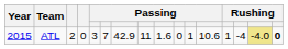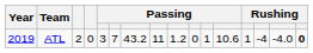 <table class="wikitable" style="text-align:center">
 <tr>
 <th rowspan=2>Year</th>
 <th rowspan=2>Team</th>
 <th rowspan=2></th>
 <th rowspan=2></th>
 <th colspan=8>Passing</th>
 <th colspan=4>Rushing</th>
 </tr>
 <tr>
 <th></th>
 <th></th>
 <th></th>
 <th></th>
 <th></th>
 <th></th>
 <th></th>
 <th></th>
 <th></th>
 <th></th>
 <th></th>
 <th></th>
 </tr>
 <tr>
-<td><a href='#'>2015</a></td>
+<td><a href='#'>2019</a></td>
 <td><a href='#'>ATL</a></td>
 <td>2</td>
 <td>0</td>
 <td>3</td>
 <td>7</td>
-<td>42.9</td>
+<td>43.2</td>
 <td>11</td>
-<td>1.6</td>
+<td>1.2</td>
 <td>0</td>
 <td>1</td>
 <td>10.6</td>
 <td>1</td>
 <td>-4</td>
-<td style="background: khaki;">-4.0</td>
+<td>-4.0</td>
 <td><strong>0</strong></td>
 </tr>
 </table>
